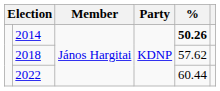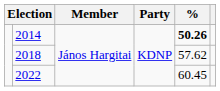 <table class=wikitable>
 <tr>
 <th colspan=2>Election</th>
 <th>Member</th>
 <th>Party</th>
 <th>%</th>
 <th></th>
 </tr>
 <tr>
 <td rowspan=3 bgcolor=></td>
 <td><a href='#'>2014</a></td>
 <td rowspan=3><a href='#'>János Hargitai</a></td>
 <td rowspan=3><a href='#'>KDNP</a></td>
 <td align=right><strong>50.26</strong></td>
 <td align=center></td>
 </tr>
 <tr>
 <td><a href='#'>2018</a></td>
 <td align=right>57.62</td>
 <td align=center></td>
 </tr>
 <tr>
 <td><a href='#'>2022</a></td>
-<td align=right>60.44</td>
+<td align=right>60.45</td>
 <td align=center></td>
 </tr>
 </table>
